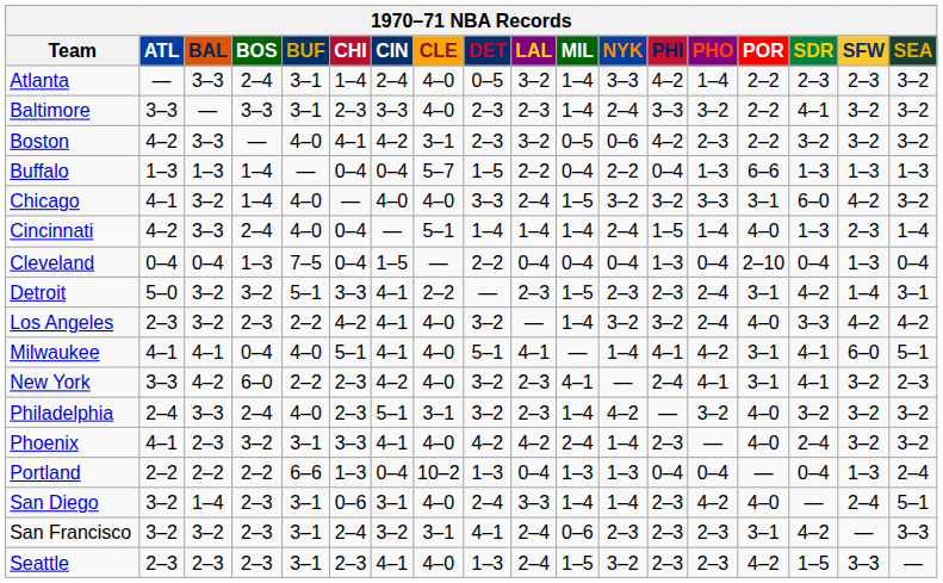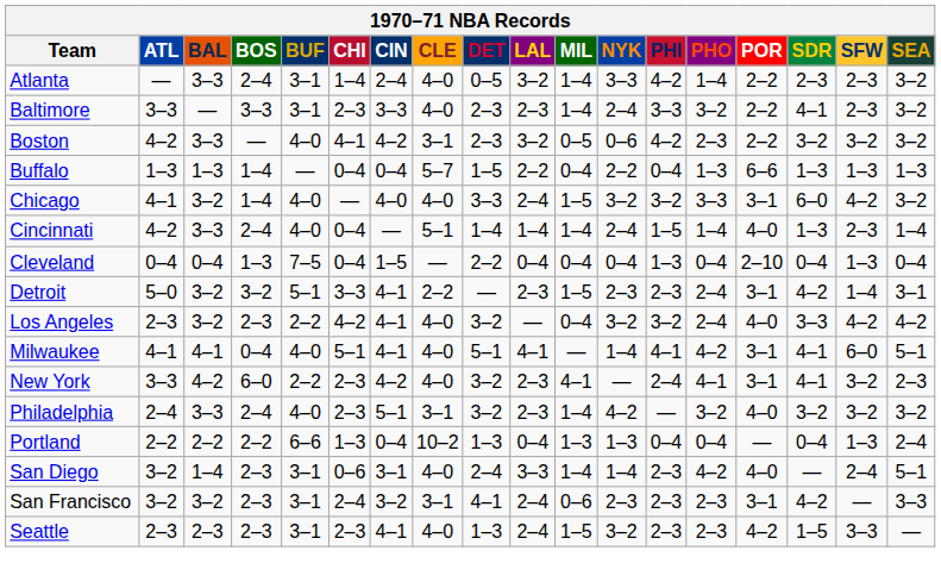 <table class="wikitable" style="font-size:95%; text-align:center;">
 <tr>
 <th colspan=18>1970–71 NBA Records</th>
 </tr>
 <tr>
 <th width=100>Team</th>
 <th style="background:#003EA4;color:#FFFFFF;width=35">ATL</th>
 <th style="background:#E45206;color:#012854;width=35">BAL</th>
 <th style="background:#006400;color:#FFFFFF;width=35">BOS</th>
 <th style="background:#012F6B;color:#D9AA00;width=35">BUF</th>
 <th style="background:#BA0C2F;color:#FFFFFF;width=35">CHI</th>
 <th style="background:#012F6B;color:#FFFFFF;width=35">CIN</th>
 <th style="background:#FFA402;color:#77222F;width=35">CLE</th>
 <th style="background:#012F6B;color:#D40032;width=35">DET</th>
 <th style="background:#800080;color:#FFD700;width=35">LAL</th>
 <th style="background:#006400;color:#FFFFFF;width=35">MIL</th>
 <th style="background:#003EA4;color:#FF8C00;width=35">NYK</th>
 <th style="background:#C90F2E;color:#022167;width=35">PHI</th>
 <th style="background:#800080;color:#FF4500;width=35">PHO</th>
 <th style="background:#FF0000;color:#FFFFFF;width=35">POR</th>
 <th style="background:#00843D;color:#FFCC00;width=35">SDR</th>
 <th style="background:#FFC62C;color:#012F6B;width=35">SFW</th>
 <th style="background:#173F36;color:#EBAA00;width=35">SEA</th>
 </tr>
 <tr>
 <td style="text-align:left;"><a href='#'>Atlanta</a></td>
 <td>—</td>
 <td>3–3</td>
 <td>2–4</td>
 <td>3–1</td>
 <td>1–4</td>
 <td>2–4</td>
 <td>4–0</td>
 <td>0–5</td>
 <td>3–2</td>
 <td>1–4</td>
 <td>3–3</td>
 <td>4–2</td>
 <td>1–4</td>
 <td>2–2</td>
 <td>2–3</td>
 <td>2–3</td>
 <td>3–2</td>
 </tr>
 <tr>
 <td style="text-align:left;"><a href='#'>Baltimore</a></td>
 <td>3–3</td>
 <td>—</td>
 <td>3–3</td>
 <td>3–1</td>
 <td>2–3</td>
 <td>3–3</td>
 <td>4–0</td>
 <td>2–3</td>
 <td>2–3</td>
 <td>1–4</td>
 <td>2–4</td>
 <td>3–3</td>
 <td>3–2</td>
 <td>2–2</td>
 <td>4–1</td>
-<td>3–2</td>
+<td>2–3</td>
 <td>3–2</td>
 </tr>
 <tr>
 <td style="text-align:left;"><a href='#'>Boston</a></td>
 <td>4–2</td>
 <td>3–3</td>
 <td>—</td>
 <td>4–0</td>
 <td>4–1</td>
 <td>4–2</td>
 <td>3–1</td>
 <td>2–3</td>
 <td>3–2</td>
 <td>0–5</td>
 <td>0–6</td>
 <td>4–2</td>
 <td>2–3</td>
 <td>2–2</td>
 <td>3–2</td>
 <td>3–2</td>
 <td>3–2</td>
 </tr>
 <tr>
 <td style="text-align:left;"><a href='#'>Buffalo</a></td>
 <td>1–3</td>
 <td>1–3</td>
 <td>1–4</td>
 <td>—</td>
 <td>0–4</td>
 <td>0–4</td>
 <td>5–7</td>
 <td>1–5</td>
 <td>2–2</td>
 <td>0–4</td>
 <td>2–2</td>
 <td>0–4</td>
 <td>1–3</td>
 <td>6–6</td>
 <td>1–3</td>
 <td>1–3</td>
 <td>1–3</td>
 </tr>
 <tr>
 <td style="text-align:left;"><a href='#'>Chicago</a></td>
 <td>4–1</td>
 <td>3–2</td>
 <td>1–4</td>
 <td>4–0</td>
 <td>—</td>
 <td>4–0</td>
 <td>4–0</td>
 <td>3–3</td>
 <td>2–4</td>
 <td>1–5</td>
 <td>3–2</td>
 <td>3–2</td>
 <td>3–3</td>
 <td>3–1</td>
 <td>6–0</td>
 <td>4–2</td>
 <td>3–2</td>
 </tr>
 <tr>
 <td style="text-align:left;"><a href='#'>Cincinnati</a></td>
 <td>4–2</td>
 <td>3–3</td>
 <td>2–4</td>
 <td>4–0</td>
 <td>0–4</td>
 <td>—</td>
 <td>5–1</td>
 <td>1–4</td>
 <td>1–4</td>
 <td>1–4</td>
 <td>2–4</td>
 <td>1–5</td>
 <td>1–4</td>
 <td>4–0</td>
 <td>1–3</td>
 <td>2–3</td>
 <td>1–4</td>
 </tr>
 <tr>
 <td style="text-align:left;"><a href='#'>Cleveland</a></td>
 <td>0–4</td>
 <td>0–4</td>
 <td>1–3</td>
 <td>7–5</td>
 <td>0–4</td>
 <td>1–5</td>
 <td>—</td>
 <td>2–2</td>
 <td>0–4</td>
 <td>0–4</td>
 <td>0–4</td>
 <td>1–3</td>
 <td>0–4</td>
 <td>2–10</td>
 <td>0–4</td>
 <td>1–3</td>
 <td>0–4</td>
 </tr>
 <tr>
 <td style="text-align:left;"><a href='#'>Detroit</a></td>
 <td>5–0</td>
 <td>3–2</td>
 <td>3–2</td>
 <td>5–1</td>
 <td>3–3</td>
 <td>4–1</td>
 <td>2–2</td>
 <td>—</td>
 <td>2–3</td>
 <td>1–5</td>
 <td>2–3</td>
 <td>2–3</td>
 <td>2–4</td>
 <td>3–1</td>
 <td>4–2</td>
 <td>1–4</td>
 <td>3–1</td>
 </tr>
 <tr>
 <td style="text-align:left;"><a href='#'>Los Angeles</a></td>
 <td>2–3</td>
 <td>3–2</td>
 <td>2–3</td>
 <td>2–2</td>
 <td>4–2</td>
 <td>4–1</td>
 <td>4–0</td>
 <td>3–2</td>
 <td>—</td>
-<td>1–4</td>
+<td>0–4</td>
 <td>3–2</td>
 <td>3–2</td>
 <td>2–4</td>
 <td>4–0</td>
 <td>3–3</td>
 <td>4–2</td>
 <td>4–2</td>
 </tr>
 <tr>
 <td style="text-align:left;"><a href='#'>Milwaukee</a></td>
 <td>4–1</td>
 <td>4–1</td>
 <td>0–4</td>
 <td>4–0</td>
 <td>5–1</td>
 <td>4–1</td>
 <td>4–0</td>
 <td>5–1</td>
 <td>4–1</td>
 <td>—</td>
 <td>1–4</td>
 <td>4–1</td>
 <td>4–2</td>
 <td>3–1</td>
 <td>4–1</td>
 <td>6–0</td>
 <td>5–1</td>
 </tr>
 <tr>
 <td style="text-align:left;"><a href='#'>New York</a></td>
 <td>3–3</td>
 <td>4–2</td>
 <td>6–0</td>
 <td>2–2</td>
 <td>2–3</td>
 <td>4–2</td>
 <td>4–0</td>
 <td>3–2</td>
 <td>2–3</td>
 <td>4–1</td>
 <td>—</td>
 <td>2–4</td>
 <td>4–1</td>
 <td>3–1</td>
 <td>4–1</td>
 <td>3–2</td>
 <td>2–3</td>
 </tr>
 <tr>
 <td style="text-align:left;"><a href='#'>Philadelphia</a></td>
 <td>2–4</td>
 <td>3–3</td>
 <td>2–4</td>
 <td>4–0</td>
 <td>2–3</td>
 <td>5–1</td>
 <td>3–1</td>
 <td>3–2</td>
 <td>2–3</td>
 <td>1–4</td>
 <td>4–2</td>
 <td>—</td>
 <td>3–2</td>
 <td>4–0</td>
 <td>3–2</td>
-<td>3–2</td>
-<td>3–2</td>
-</tr>
-<tr>
-<td style="text-align:left;"><a href='#'>Phoenix</a></td>
-<td>4–1</td>
-<td>2–3</td>
-<td>3–2</td>
-<td>3–1</td>
-<td>3–3</td>
-<td>4–1</td>
-<td>4–0</td>
-<td>4–2</td>
-<td>4–2</td>
-<td>2–4</td>
-<td>1–4</td>
-<td>2–3</td>
-<td>—</td>
-<td>4–0</td>
-<td>2–4</td>
 <td>3–2</td>
 <td>3–2</td>
 </tr>
 <tr>
 <td style="text-align:left;"><a href='#'>Portland</a></td>
 <td>2–2</td>
 <td>2–2</td>
 <td>2–2</td>
 <td>6–6</td>
 <td>1–3</td>
 <td>0–4</td>
 <td>10–2</td>
 <td>1–3</td>
 <td>0–4</td>
 <td>1–3</td>
 <td>1–3</td>
 <td>0–4</td>
 <td>0–4</td>
 <td>—</td>
 <td>0–4</td>
 <td>1–3</td>
 <td>2–4</td>
 </tr>
 <tr>
 <td style="text-align:left;"><a href='#'>San Diego</a></td>
 <td>3–2</td>
 <td>1–4</td>
 <td>2–3</td>
 <td>3–1</td>
 <td>0–6</td>
 <td>3–1</td>
 <td>4–0</td>
 <td>2–4</td>
 <td>3–3</td>
 <td>1–4</td>
 <td>1–4</td>
 <td>2–3</td>
 <td>4–2</td>
 <td>4–0</td>
 <td>—</td>
 <td>2–4</td>
 <td>5–1</td>
 </tr>
 <tr>
 <td style="text-align:left;">San Francisco</td>
 <td>3–2</td>
 <td>3–2</td>
 <td>2–3</td>
 <td>3–1</td>
 <td>2–4</td>
 <td>3–2</td>
 <td>3–1</td>
 <td>4–1</td>
 <td>2–4</td>
 <td>0–6</td>
 <td>2–3</td>
 <td>2–3</td>
 <td>2–3</td>
 <td>3–1</td>
 <td>4–2</td>
 <td>—</td>
 <td>3–3</td>
 </tr>
 <tr>
 <td style="text-align:left;"><a href='#'>Seattle</a></td>
 <td>2–3</td>
 <td>2–3</td>
 <td>2–3</td>
 <td>3–1</td>
 <td>2–3</td>
 <td>4–1</td>
 <td>4–0</td>
 <td>1–3</td>
 <td>2–4</td>
 <td>1–5</td>
 <td>3–2</td>
 <td>2–3</td>
 <td>2–3</td>
 <td>4–2</td>
 <td>1–5</td>
 <td>3–3</td>
 <td>—</td>
 </tr>
 </table>
